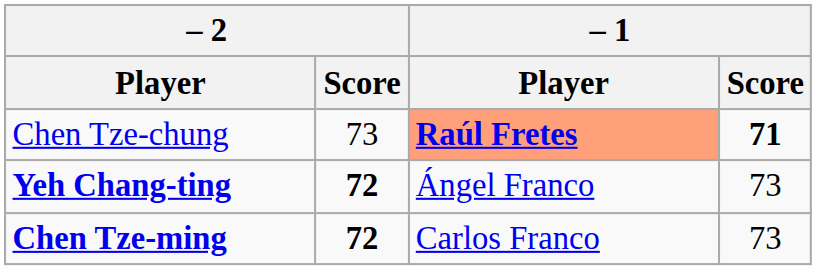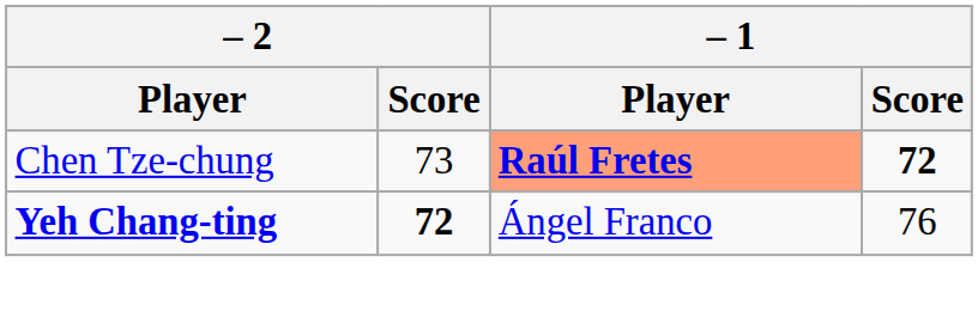 <table class=wikitable>
 <tr>
 <th colspan=2> – 2</th>
 <th colspan=2> – 1</th>
 </tr>
 <tr>
 <th width=145>Player</th>
 <th>Score</th>
 <th width=145>Player</th>
 <th>Score</th>
 </tr>
 <tr>
 <td><a href='#'>Chen Tze-chung</a></td>
 <td align=center>73</td>
 <td style="background: lightsalmon;"><strong><a href='#'>Raúl Fretes</a></strong></td>
-<td align=center><strong>71</strong></td>
+<td align=center><strong>72</strong></td>
 </tr>
 <tr>
 <td><strong><a href='#'>Yeh Chang-ting</a></strong></td>
 <td align=center><strong>72</strong></td>
 <td><a href='#'>Ángel Franco</a></td>
-<td align=center>73</td>
-</tr>
-<tr>
-<td><strong><a href='#'>Chen Tze-ming</a></strong></td>
-<td align=center><strong>72</strong></td>
-<td><a href='#'>Carlos Franco</a></td>
-<td align=center>73</td>
+<td align=center>76</td>
 </tr>
 </table>
